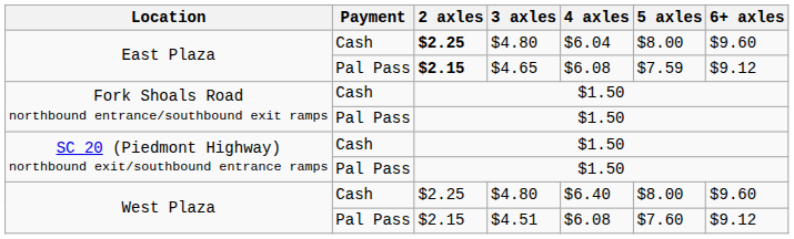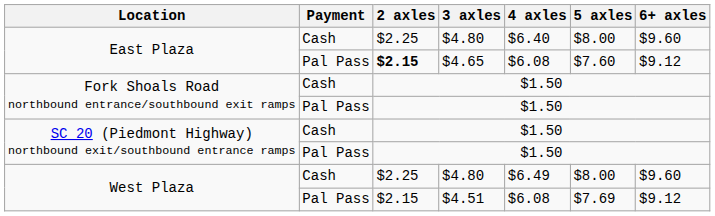 <table class=wikitable>
 <tr>
 <th>Location</th>
 <th>Payment</th>
 <th>2 axles</th>
 <th>3 axles</th>
 <th>4 axles</th>
 <th>5 axles</th>
 <th>6+ axles</th>
 </tr>
 <tr>
 <td rowspan=2 style="text-align:center;">East Plaza</td>
 <td>Cash</td>
-<td><strong>$2.25</strong></td>
+<td>$2.25</td>
 <td>$4.80</td>
-<td>$6.04</td>
+<td>$6.40</td>
 <td>$8.00</td>
 <td>$9.60</td>
 </tr>
 <tr>
 <td>Pal Pass</td>
 <td><strong>$2.15</strong></td>
 <td>$4.65</td>
 <td>$6.08</td>
-<td>$7.59</td>
+<td>$7.60</td>
 <td>$9.12</td>
 </tr>
 <tr>
 <td rowspan=2 style="text-align:center;">Fork Shoals Road<br><small>northbound entrance/southbound exit ramps</small></td>
 <td>Cash</td>
 <td colspan=5 style="text-align:center;">$1.50</td>
 </tr>
 <tr>
 <td>Pal Pass</td>
 <td colspan=5 style="text-align:center;">$1.50</td>
 </tr>
 <tr>
 <td rowspan=2 style="text-align:center;"><a href='#'>SC 20</a> (Piedmont Highway)<br><small>northbound exit/southbound entrance ramps</small></td>
 <td>Cash</td>
 <td colspan=5 style="text-align:center;">$1.50</td>
 </tr>
 <tr>
 <td>Pal Pass</td>
 <td colspan=5 style="text-align:center;">$1.50</td>
 </tr>
 <tr>
 <td rowspan=2 style="text-align:center;">West Plaza</td>
 <td>Cash</td>
 <td>$2.25</td>
 <td>$4.80</td>
-<td>$6.40</td>
+<td>$6.49</td>
 <td>$8.00</td>
 <td>$9.60</td>
 </tr>
 <tr>
 <td>Pal Pass</td>
 <td>$2.15</td>
 <td>$4.51</td>
 <td>$6.08</td>
-<td>$7.60</td>
+<td>$7.69</td>
 <td>$9.12</td>
 </tr>
 </table>
